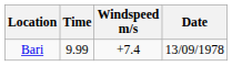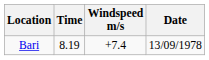 <table class="wikitable" style= "text-align: center">
 <tr>
 <th>Location</th>
 <th>Time</th>
 <th>Windspeed<br>m/s</th>
 <th>Date</th>
 </tr>
 <tr>
 <td><a href='#'>Bari</a></td>
-<td>9.99</td>
+<td>8.19</td>
 <td>+7.4</td>
 <td>13/09/1978</td>
 </tr>
 </table>
